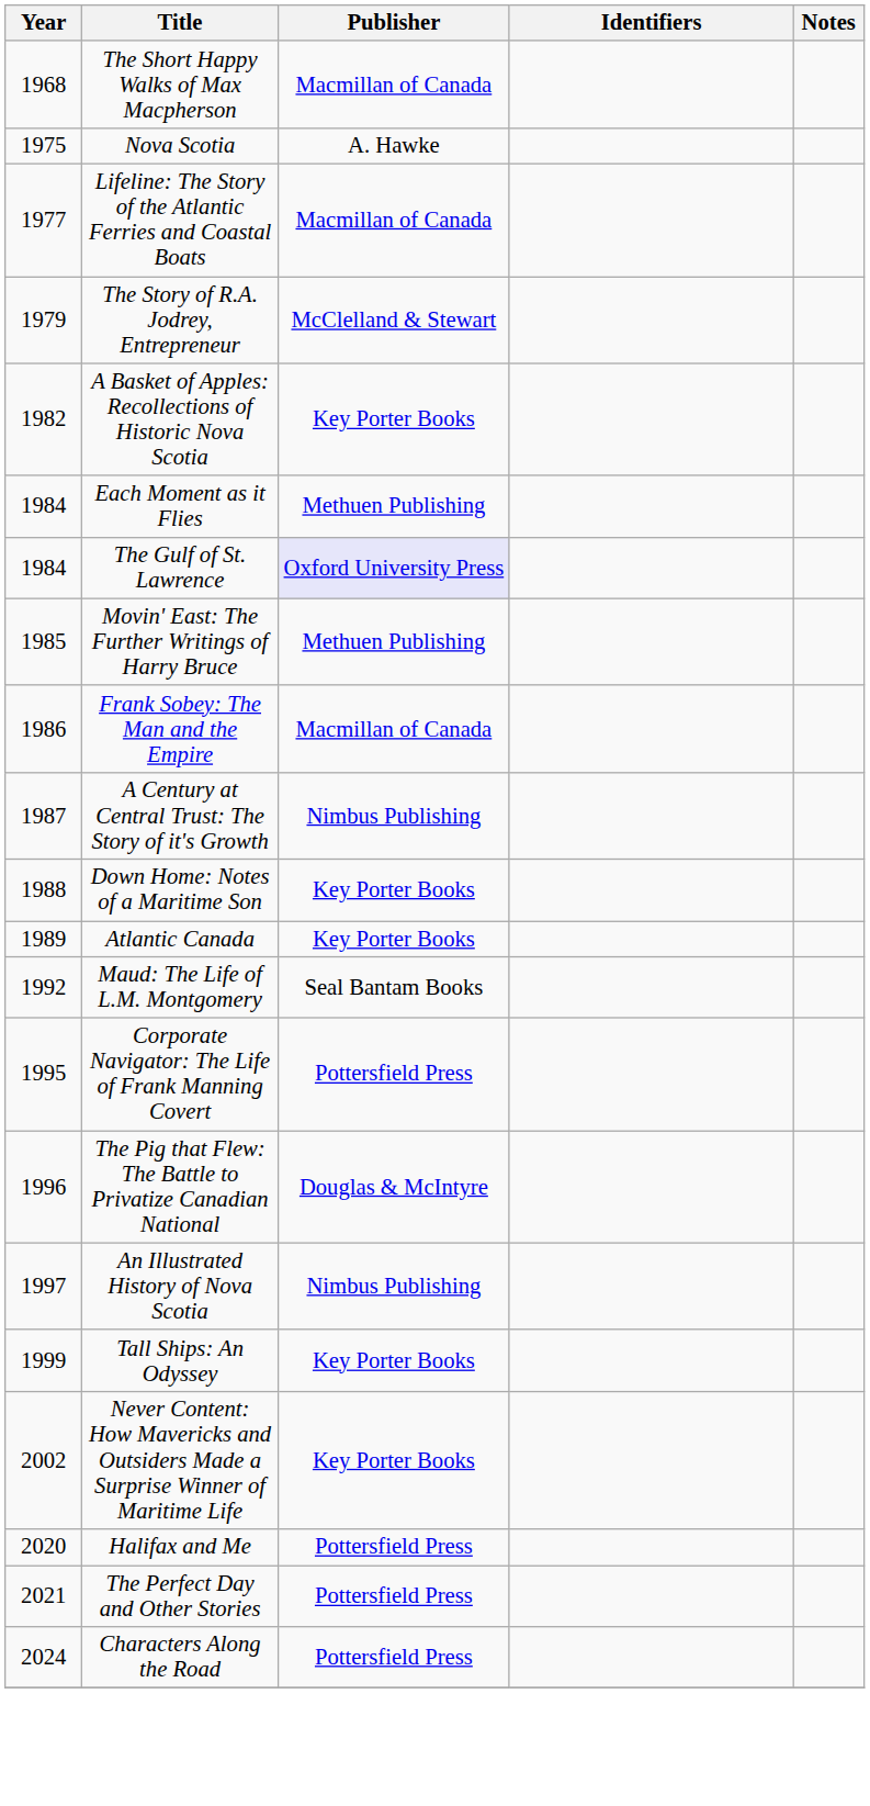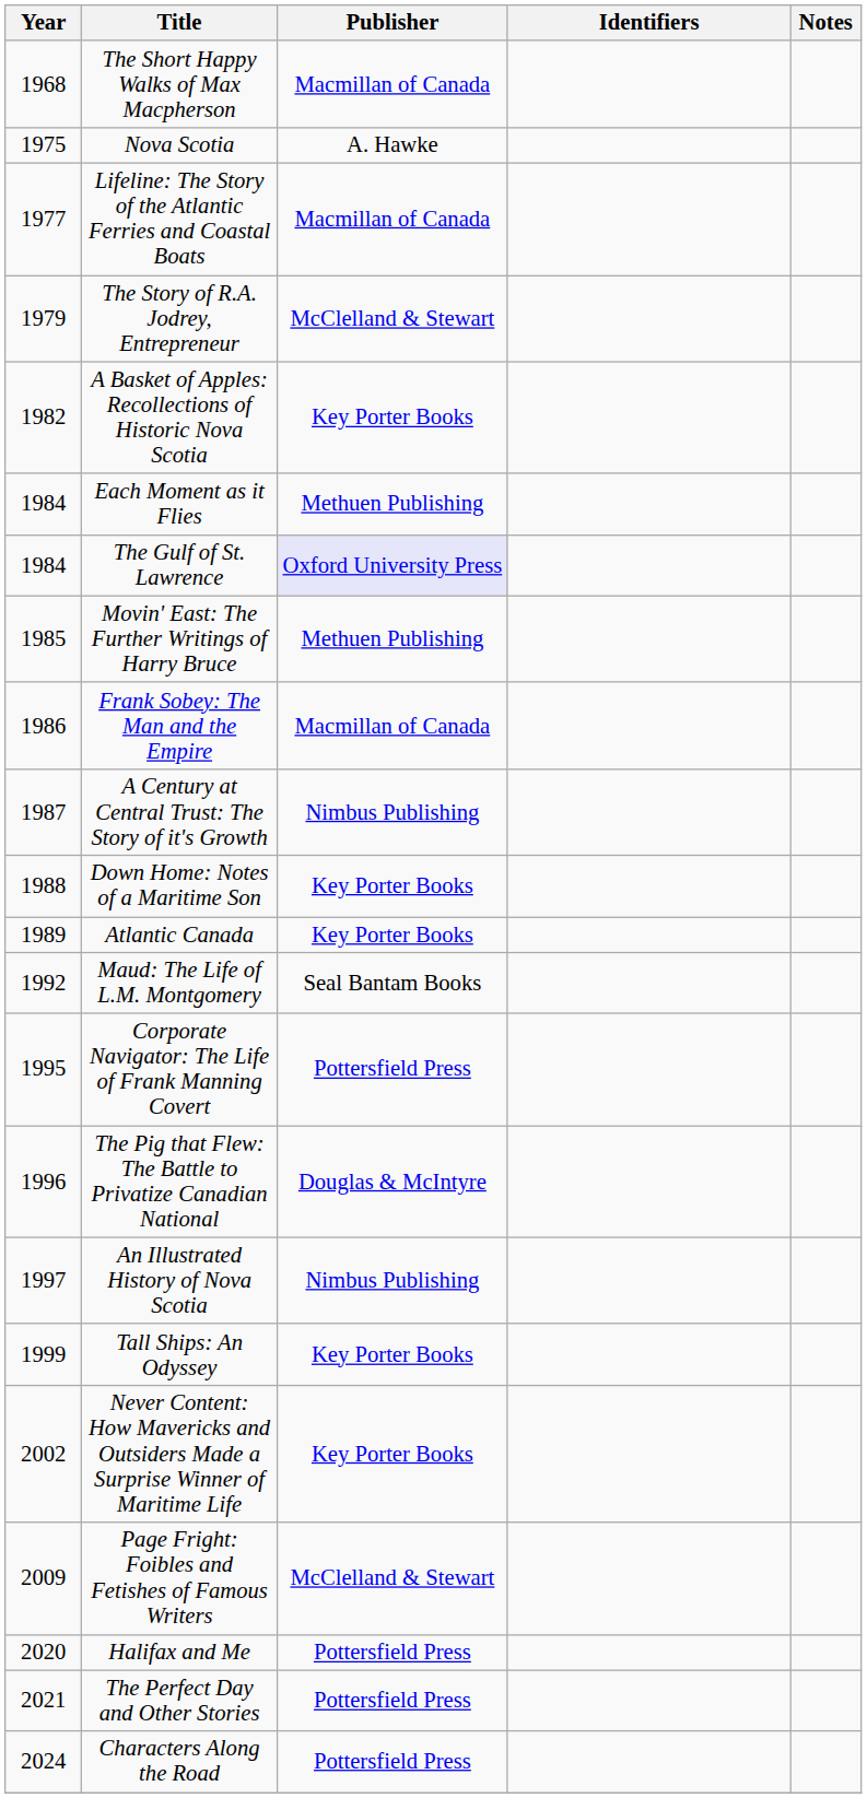 <table class="wikitable sortable plainrowheaders"  style="text-align:center;">
 <tr>
 <th width= "70">Year</th>
 <th width= "200">Title</th>
 <th width= "280">Publisher</th>
 <th width= "380"; class="unsortable">Identifiers</th>
 <th width= "50"; class="unsortable">Notes</th>
 </tr>
 <tr>
 <td align= "center">1968</td>
 <td><em>The Short Happy Walks of Max Macpherson</em></td>
 <td><a href='#'>Macmillan of Canada</a></td>
 <td></td>
 <td></td>
 </tr>
 <tr>
 <td align= "center">1975</td>
 <td><em>Nova Scotia</em></td>
 <td>A. Hawke</td>
 <td></td>
 <td></td>
 </tr>
 <tr>
 <td align= "center">1977</td>
 <td><em>Lifeline: The Story of the Atlantic Ferries and Coastal Boats</em></td>
 <td><a href='#'>Macmillan of Canada</a></td>
 <td></td>
 <td></td>
 </tr>
 <tr>
 <td align= "center">1979</td>
 <td><em>The Story of R.A. Jodrey, Entrepreneur</em></td>
 <td><a href='#'>McClelland & Stewart</a></td>
 <td></td>
 <td></td>
 </tr>
 <tr>
 <td align= "center">1982</td>
 <td><em>A Basket of Apples: Recollections of Historic Nova Scotia</em></td>
 <td><a href='#'>Key Porter Books</a></td>
 <td></td>
 <td></td>
 </tr>
 <tr>
 <td align= "center">1984</td>
 <td><em>Each Moment as it Flies</em></td>
 <td><a href='#'>Methuen Publishing</a></td>
 <td></td>
 <td></td>
 </tr>
 <tr>
 <td align= "center">1984</td>
 <td><em>The Gulf of St. Lawrence</em></td>
 <td style="background: lavender;"><a href='#'>Oxford University Press</a></td>
 <td></td>
 <td></td>
 </tr>
 <tr>
 <td align= "center">1985</td>
 <td><em>Movin' East: The Further Writings of Harry Bruce</em></td>
 <td><a href='#'>Methuen Publishing</a></td>
 <td></td>
 <td></td>
 </tr>
 <tr>
 <td align= "center">1986</td>
 <td><em><a href='#'>Frank Sobey: The Man and the Empire</a></em></td>
 <td><a href='#'>Macmillan of Canada</a></td>
 <td></td>
 <td></td>
 </tr>
 <tr>
 <td align= "center">1987</td>
 <td><em>A Century at Central Trust: The Story of it's Growth</em></td>
 <td><a href='#'>Nimbus Publishing</a></td>
 <td></td>
 <td></td>
 </tr>
 <tr>
 <td align= "center">1988</td>
 <td><em>Down Home: Notes of a Maritime Son</em></td>
 <td><a href='#'>Key Porter Books</a></td>
 <td></td>
 <td></td>
 </tr>
 <tr>
 <td align= "center">1989</td>
 <td><em>Atlantic Canada</em></td>
 <td><a href='#'>Key Porter Books</a></td>
 <td></td>
 <td></td>
 </tr>
 <tr>
 <td align= "center">1992</td>
 <td><em>Maud: The Life of L.M. Montgomery</em></td>
 <td>Seal Bantam Books</td>
 <td></td>
 <td></td>
 </tr>
 <tr>
 <td align= "center">1995</td>
 <td><em>Corporate Navigator: The Life of Frank Manning Covert</em></td>
 <td><a href='#'>Pottersfield Press</a></td>
 <td></td>
 <td></td>
 </tr>
 <tr>
 <td align= "center">1996</td>
 <td><em>The Pig that Flew: The Battle to Privatize Canadian National</em></td>
 <td><a href='#'>Douglas & McIntyre</a></td>
 <td></td>
 <td></td>
 </tr>
 <tr>
 <td align= "center">1997</td>
 <td><em>An Illustrated History of Nova Scotia</em></td>
 <td><a href='#'>Nimbus Publishing</a></td>
 <td></td>
 <td></td>
 </tr>
 <tr>
 <td align= "center">1999</td>
 <td><em>Tall Ships: An Odyssey</em></td>
 <td><a href='#'>Key Porter Books</a></td>
 <td></td>
 <td></td>
 </tr>
 <tr>
 <td align= "center">2002</td>
 <td><em>Never Content: How Mavericks and Outsiders Made a Surprise Winner of Maritime Life</em></td>
 <td><a href='#'>Key Porter Books</a></td>
 <td></td>
 <td></td>
 </tr>
 <tr>
+<td align= "center">2009</td>
+<td><em>Page Fright: Foibles and Fetishes of Famous Writers</em></td>
+<td><a href='#'>McClelland & Stewart</a></td>
+<td></td>
+<td></td>
+</tr>
+<tr>
 <td align= "center">2020</td>
 <td><em>Halifax and Me</em></td>
 <td><a href='#'>Pottersfield Press</a></td>
 <td></td>
 <td></td>
 </tr>
 <tr>
 <td align= "center">2021</td>
 <td><em>The Perfect Day and Other Stories</em></td>
 <td><a href='#'>Pottersfield Press</a></td>
 <td></td>
 <td></td>
 </tr>
 <tr>
 <td align= "center">2024</td>
 <td><em>Characters Along the Road</em></td>
 <td><a href='#'>Pottersfield Press</a></td>
 <td></td>
 <td></td>
 </tr>
 <tr>
 </tr>
 </table>
